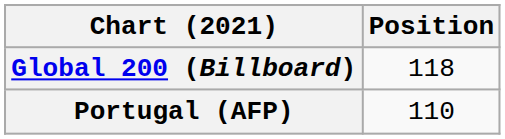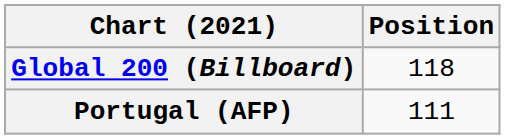 <table class="wikitable plainrowheaders" style="text-align:center">
 <tr>
 <th scope="col">Chart (2021)</th>
 <th scope="col">Position</th>
 </tr>
 <tr>
 <th scope="row"><a href='#'>Global 200</a> (<em>Billboard</em>)</th>
 <td>118</td>
 </tr>
 <tr>
 <th scope="row">Portugal (AFP)</th>
-<td>110</td>
+<td>111</td>
 </tr>
 </table>
